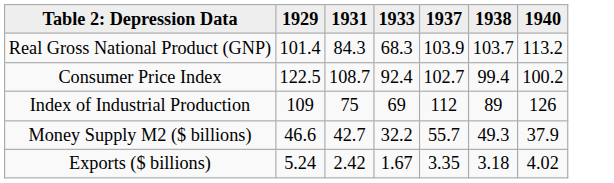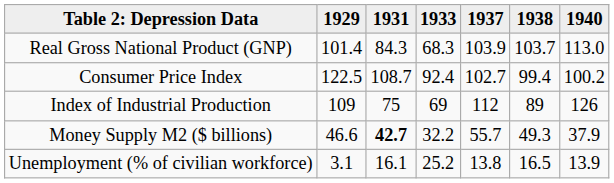 <table class="wikitable">
 <tr>
 <th style="background:#eee;">Table 2: Depression Data</th>
 <th style="background:#eee;">1929</th>
 <th style="background:#eee;">1931</th>
 <th style="background:#eee;">1933</th>
 <th style="background:#eee;">1937</th>
 <th style="background:#eee;">1938</th>
 <th style="background:#eee;">1940</th>
 </tr>
 <tr style="text-align:center;">
 <td>Real Gross National Product (GNP)</td>
 <td>101.4</td>
 <td>84.3</td>
 <td>68.3</td>
 <td>103.9</td>
 <td>103.7</td>
-<td>113.2</td>
+<td>113.0</td>
 </tr>
 <tr style="text-align:center;">
 <td>Consumer Price Index</td>
 <td>122.5</td>
 <td>108.7</td>
 <td>92.4</td>
 <td>102.7</td>
 <td>99.4</td>
 <td>100.2</td>
 </tr>
 <tr style="text-align:center;">
 <td>Index of Industrial Production</td>
 <td>109</td>
 <td>75</td>
 <td>69</td>
 <td>112</td>
 <td>89</td>
 <td>126</td>
 </tr>
 <tr style="text-align:center;">
 <td>Money Supply M2 ($ billions)</td>
 <td>46.6</td>
-<td>42.7</td>
+<td><strong>42.7</strong></td>
 <td>32.2</td>
 <td>55.7</td>
 <td>49.3</td>
 <td>37.9</td>
 </tr>
 <tr style="text-align:center;">
-<td>Exports ($ billions)</td>
-<td>5.24</td>
-<td>2.42</td>
-<td>1.67</td>
-<td>3.35</td>
-<td>3.18</td>
-<td>4.02</td>
+<td>Unemployment (% of civilian workforce)</td>
+<td>3.1</td>
+<td>16.1</td>
+<td>25.2</td>
+<td>13.8</td>
+<td>16.5</td>
+<td>13.9</td>
 </tr>
 </table>
